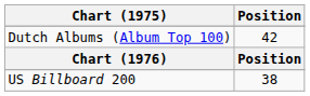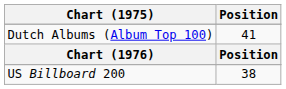 <table class="wikitable">
 <tr>
 <th>Chart (1975)</th>
 <th>Position</th>
 </tr>
 <tr>
 </tr>
 <tr>
 <td>Dutch Albums (<a href='#'>Album Top 100</a>)</td>
-<td align="center">42</td>
+<td align="center">41</td>
 </tr>
 <tr>
 <th>Chart (1976)</th>
 <th>Position</th>
 </tr>
 <tr>
 </tr>
 <tr>
 <td>US <em>Billboard</em> 200</td>
 <td align="center">38</td>
 </tr>
 </table>
